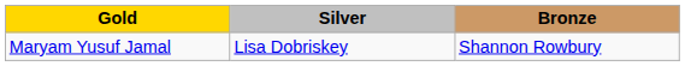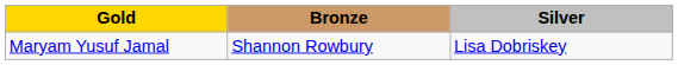 <table class="wikitable" style="text-align:left">
 <tr align="center">
 <td width=200 bgcolor=gold><strong>Gold</strong></td>
+<td width=200 bgcolor=CC9966><strong>Bronze</strong></td>
 <td width=200 bgcolor=silver><strong>Silver</strong></td>
-<td width=200 bgcolor=CC9966><strong>Bronze</strong></td>
 </tr>
 <tr>
 <td><a href='#'>Maryam Yusuf Jamal</a><br><em></em></td>
+<td><a href='#'>Shannon Rowbury</a> <br><em></em></td>
 <td><a href='#'>Lisa Dobriskey</a><br><em></em></td>
-<td><a href='#'>Shannon Rowbury</a> <br><em></em></td>
 </tr>
 </table>
